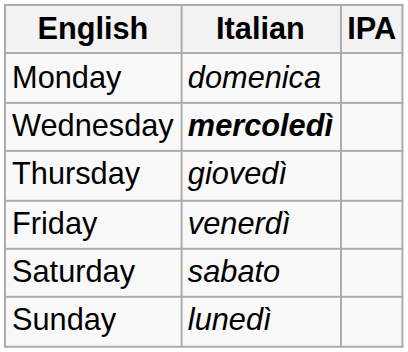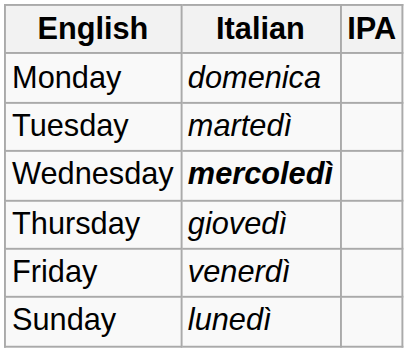 <table class="wikitable">
 <tr>
 <th>English</th>
 <th>Italian</th>
 <th>IPA</th>
 </tr>
 <tr>
 <td>Monday</td>
 <td><em>domenica</em></td>
+<td></td>
+</tr>
+<tr>
+<td>Tuesday</td>
+<td><em>martedì</em></td>
 <td></td>
 </tr>
 <tr>
 <td>Wednesday</td>
 <td><strong><em>mercoledì</em></strong></td>
 <td></td>
 </tr>
 <tr>
 <td>Thursday</td>
 <td><em>giovedì</em></td>
 <td></td>
 </tr>
 <tr>
 <td>Friday</td>
 <td><em>venerdì</em></td>
 <td></td>
 </tr>
 <tr>
-<td>Saturday</td>
-<td><em>sabato</em></td>
-<td></td>
-</tr>
-<tr>
 <td>Sunday</td>
 <td><em>lunedì</em></td>
 <td></td>
 </tr>
 </table>
